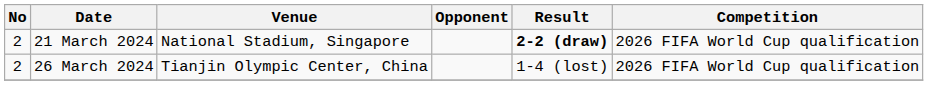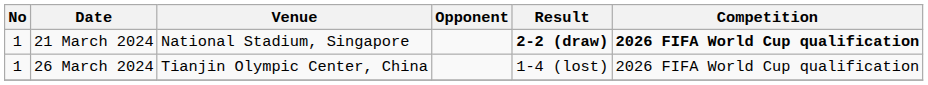 <table class="wikitable">
 <tr>
 <th>No</th>
 <th>Date</th>
 <th>Venue</th>
 <th>Opponent</th>
 <th>Result</th>
 <th>Competition</th>
 </tr>
 <tr>
-<td align=center>2</td>
+<td align=center>1</td>
 <td>21 March 2024</td>
 <td>National Stadium, Singapore</td>
 <td></td>
 <td align=center><strong>2-2 (draw)</strong></td>
-<td>2026 FIFA World Cup qualification</td>
+<td><strong>2026 FIFA World Cup qualification</strong></td>
 </tr>
 <tr>
-<td align=center>2</td>
+<td align=center>1</td>
 <td>26 March 2024</td>
 <td>Tianjin Olympic Center, China</td>
 <td></td>
 <td align=center>1-4 (lost)</td>
 <td>2026 FIFA World Cup qualification</td>
 </tr>
 <tr>
 </tr>
 </table>
